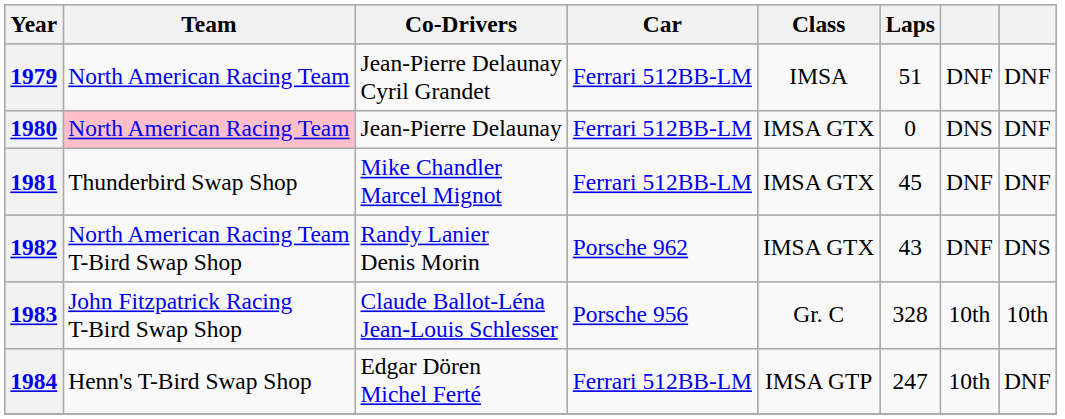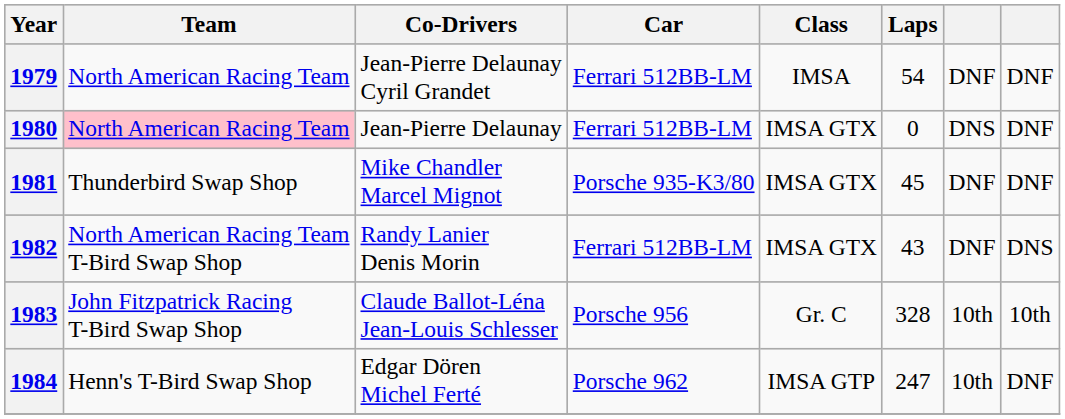 <table class="wikitable" style="text-align:center; font-size:90%">
 <tr>
 <th>Year</th>
 <th>Team</th>
 <th>Co-Drivers</th>
 <th>Car</th>
 <th>Class</th>
 <th>Laps</th>
 <th></th>
 <th></th>
 </tr>
 <tr>
 <th><a href='#'>1979</a></th>
 <td align="left"> <a href='#'>North American Racing Team</a></td>
 <td align="left"> Jean-Pierre Delaunay<br> Cyril Grandet</td>
 <td align="left"><a href='#'>Ferrari 512BB-LM</a></td>
 <td>IMSA</td>
-<td>51</td>
+<td>54</td>
 <td>DNF</td>
 <td>DNF</td>
 </tr>
 <tr>
 <th><a href='#'>1980</a></th>
 <td align="left" style="background: pink;"> <a href='#'>North American Racing Team</a></td>
 <td align="left"> Jean-Pierre Delaunay</td>
 <td align="left"><a href='#'>Ferrari 512BB-LM</a></td>
 <td>IMSA GTX</td>
 <td>0</td>
 <td>DNS</td>
 <td>DNF</td>
 </tr>
 <tr>
 <th><a href='#'>1981</a></th>
 <td align="left"> Thunderbird Swap Shop</td>
 <td align="left"> <a href='#'>Mike Chandler</a><br> <a href='#'>Marcel Mignot</a></td>
-<td align="left"><a href='#'>Ferrari 512BB-LM</a></td>
+<td align="left"><a href='#'>Porsche 935-K3/80</a></td>
 <td>IMSA GTX</td>
 <td>45</td>
 <td>DNF</td>
 <td>DNF</td>
 </tr>
 <tr>
 <th><a href='#'>1982</a></th>
 <td align="left"> <a href='#'>North American Racing Team</a><br> T-Bird Swap Shop</td>
 <td align="left"> <a href='#'>Randy Lanier</a><br> Denis Morin</td>
-<td align="left"><a href='#'>Porsche 962</a></td>
+<td align="left"><a href='#'>Ferrari 512BB-LM</a></td>
 <td>IMSA GTX</td>
 <td>43</td>
 <td>DNF</td>
 <td>DNS</td>
 </tr>
 <tr>
 <th><a href='#'>1983</a></th>
 <td align="left"> <a href='#'>John Fitzpatrick Racing</a><br> T-Bird Swap Shop</td>
 <td align="left"> <a href='#'>Claude Ballot-Léna</a><br> <a href='#'>Jean-Louis Schlesser</a></td>
 <td align="left"><a href='#'>Porsche 956</a></td>
 <td>Gr. C</td>
 <td>328</td>
 <td>10th</td>
 <td>10th</td>
 </tr>
 <tr>
 <th><a href='#'>1984</a></th>
 <td align="left"> Henn's T-Bird Swap Shop</td>
 <td align="left"> Edgar Dören<br> <a href='#'>Michel Ferté</a></td>
-<td align="left"><a href='#'>Ferrari 512BB-LM</a></td>
+<td align="left"><a href='#'>Porsche 962</a></td>
 <td>IMSA GTP</td>
 <td>247</td>
 <td>10th</td>
 <td>DNF</td>
 </tr>
 <tr>
 </tr>
 </table>
